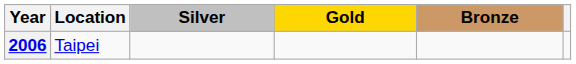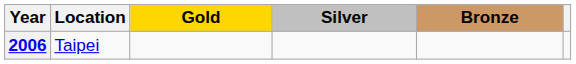 <table class="wikitable unsortable" style="text-align:left; width:85%">
 <tr>
 <th scope="col" style="text-align:center">Year</th>
 <th scope="col" style="text-align:center">Location</th>
+<td scope="col" style="text-align:center; width:30%; background:gold"><strong>Gold</strong></td>
 <td scope="col" style="text-align:center; width:30%; background:silver"><strong>Silver</strong></td>
-<td scope="col" style="text-align:center; width:30%; background:gold"><strong>Gold</strong></td>
 <td scope="col" style="text-align:center; width:30%; background:#c96"><strong>Bronze</strong></td>
 <th scope="col" style="text-align:center"></th>
 </tr>
 <tr>
 <th scope="row" style="text-align:left"><a href='#'>2006</a></th>
 <td><a href='#'>Taipei</a></td>
 <td></td>
 <td></td>
 <td></td>
 <td></td>
 </tr>
 </table>
